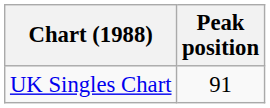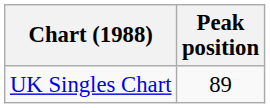 <table class="wikitable sortable">
 <tr>
 <th>Chart (1988)</th>
 <th>Peak<br>position</th>
 </tr>
 <tr>
 <td><a href='#'>UK Singles Chart</a></td>
-<td style="text-align:center;">91</td>
+<td style="text-align:center;">89</td>
 </tr>
 </table>
